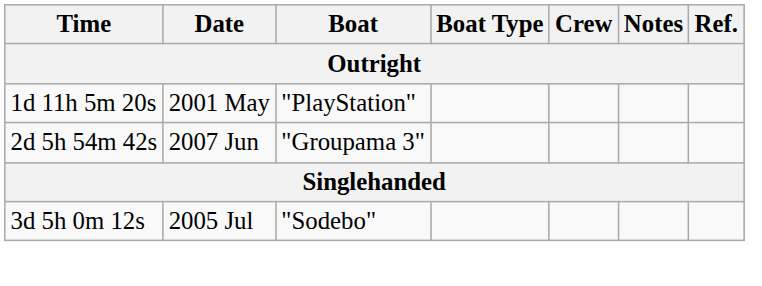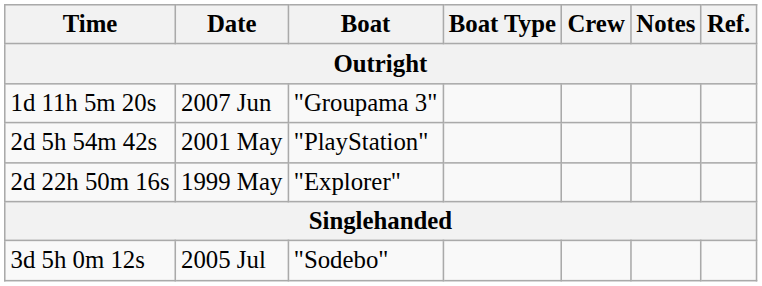 <table class="wikitable sortable">
 <tr>
 <th>Time</th>
 <th>Date</th>
 <th>Boat</th>
 <th>Boat Type</th>
 <th>Crew</th>
 <th>Notes</th>
 <th>Ref.</th>
 </tr>
 <tr>
 <th colspan=7>Outright</th>
 </tr>
 <tr>
 <td>1d 11h 5m 20s</td>
+<td>2007 Jun</td>
+<td>"Groupama 3"</td>
+<td></td>
+<td></td>
+<td></td>
+<td></td>
+</tr>
+<tr>
+<td>2d 5h 54m 42s</td>
 <td>2001 May</td>
 <td>"PlayStation"</td>
 <td></td>
 <td></td>
 <td></td>
 <td></td>
 </tr>
 <tr>
-<td>2d 5h 54m 42s</td>
-<td>2007 Jun</td>
-<td>"Groupama 3"</td>
+<td>2d 22h 50m 16s</td>
+<td>1999 May</td>
+<td>"Explorer"</td>
 <td></td>
-<td></td>
+<td><br></td>
 <td></td>
 <td></td>
 </tr>
 <tr>
 <th colspan=7>Singlehanded</th>
 </tr>
 <tr>
 <td>3d 5h 0m 12s</td>
 <td>2005 Jul</td>
 <td>"Sodebo"</td>
 <td></td>
 <td></td>
 <td></td>
 </tr>
 </table>
